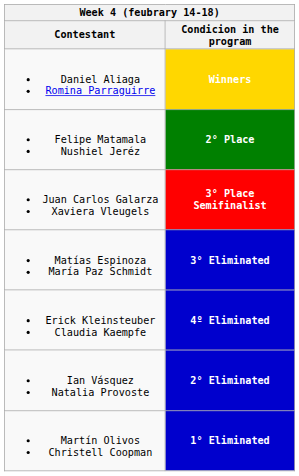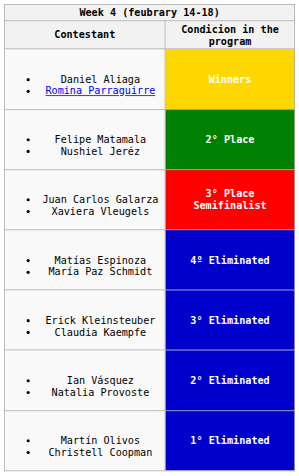 <table class="wikitable" style="text-align:center">
 <tr>
 <th colspan="2" align="center">Week 4 (feubrary 14-18)</th>
 </tr>
 <tr>
 <th width="200">Contestant</th>
 <th width="160">Condicion in the program</th>
 </tr>
 <tr>
 <td><br><ul><li> Daniel Aliaga</li><li> <a href='#'>Romina Parraguirre</a></li></ul></td>
 <td style="background:gold;color:White"><strong>Winners</strong></td>
 </tr>
 <tr>
 <td><br><ul><li> Felipe Matamala</li><li> Nushiel Jeréz</li></ul></td>
 <td style="background:green;color:White"><strong>2° Place</strong></td>
 </tr>
 <tr>
 <td><br><ul><li> Juan Carlos Galarza</li><li> Xaviera Vleugels</li></ul></td>
 <td style="background:Red;color:White"><strong>3° Place<br>Semifinalist</strong></td>
 </tr>
 <tr>
 <td><br><ul><li> Matías Espinoza</li><li> María Paz Schmidt</li></ul></td>
-<td style="background:Mediumblue;color:White"><strong>3° Eliminated</strong></td>
+<td style="background:Mediumblue;color:White"><strong>4º Eliminated</strong></td>
 </tr>
 <tr>
 <td><br><ul><li> Erick Kleinsteuber</li><li> Claudia Kaempfe</li></ul></td>
-<td style="background:Mediumblue;color:White"><strong>4º Eliminated</strong></td>
+<td style="background:Mediumblue;color:White"><strong>3° Eliminated</strong></td>
 </tr>
 <tr>
 <td><br><ul><li> Ian Vásquez</li><li> Natalia Provoste</li></ul></td>
 <td style="background:Mediumblue;color:White"><strong>2° Eliminated</strong></td>
 </tr>
 <tr>
 <td><br><ul><li> Martín Olivos</li><li> Christell Coopman</li></ul></td>
 <td style="background:Mediumblue;color:White"><strong>1° Eliminated</strong></td>
 </tr>
 </table>
